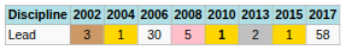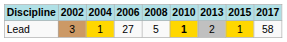 <table class="wikitable" style="text-align: center;">
 <tr>
 <th style="background: #b0e0e6;">Discipline</th>
 <th style="background: #b0e0e6;">2002</th>
 <th style="background: #b0e0e6;">2004</th>
 <th style="background: #b0e0e6;">2006</th>
 <th style="background: #b0e0e6;">2008</th>
 <th style="background: #b0e0e6;">2010</th>
 <th style="background: #b0e0e6;">2013</th>
 <th style="background: #b0e0e6;">2015</th>
 <th style="background: #b0e0e6;">2017</th>
 </tr>
 <tr>
 <td align="left">Lead</td>
 <td style="background: #cc9966;">3</td>
 <td style="background: gold;">1</td>
-<td>30</td>
-<td style="background: pink;">5</td>
+<td>27</td>
+<td>5</td>
 <td style="background: gold;"><strong>1</strong></td>
 <td style="background: silver;">2</td>
 <td style="background: gold;">1</td>
 <td>58</td>
 </tr>
 </table>
